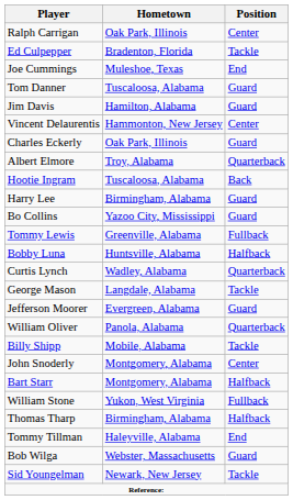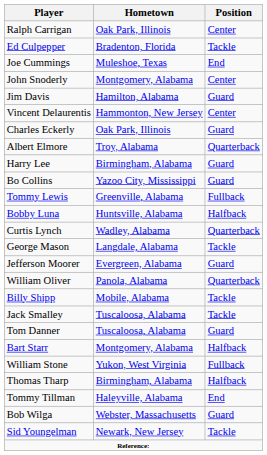 <table class="wikitable" border="1">
 <tr ;>
 <th>Player</th>
 <th>Hometown</th>
 <th>Position</th>
 </tr>
 <tr>
 <td>Ralph Carrigan</td>
 <td><a href='#'>Oak Park, Illinois</a></td>
 <td><a href='#'>Center</a></td>
 </tr>
 <tr>
 <td><a href='#'>Ed Culpepper</a></td>
 <td><a href='#'>Bradenton, Florida</a></td>
 <td><a href='#'>Tackle</a></td>
 </tr>
 <tr>
 <td>Joe Cummings</td>
 <td><a href='#'>Muleshoe, Texas</a></td>
 <td><a href='#'>End</a></td>
 </tr>
 <tr>
-<td>Tom Danner</td>
-<td><a href='#'>Tuscaloosa, Alabama</a></td>
-<td><a href='#'>Guard</a></td>
+<td>John Snoderly</td>
+<td><a href='#'>Montgomery, Alabama</a></td>
+<td><a href='#'>Center</a></td>
 </tr>
 <tr>
 <td>Jim Davis</td>
 <td><a href='#'>Hamilton, Alabama</a></td>
 <td><a href='#'>Guard</a></td>
 </tr>
 <tr>
 <td>Vincent Delaurentis</td>
 <td><a href='#'>Hammonton, New Jersey</a></td>
 <td><a href='#'>Center</a></td>
 </tr>
 <tr>
 <td>Charles Eckerly</td>
 <td><a href='#'>Oak Park, Illinois</a></td>
 <td><a href='#'>Guard</a></td>
 </tr>
 <tr>
 <td>Albert Elmore</td>
 <td><a href='#'>Troy, Alabama</a></td>
 <td><a href='#'>Quarterback</a></td>
-</tr>
-<tr>
-<td><a href='#'>Hootie Ingram</a></td>
-<td><a href='#'>Tuscaloosa, Alabama</a></td>
-<td><a href='#'>Back</a></td>
 </tr>
 <tr>
 <td>Harry Lee</td>
 <td><a href='#'>Birmingham, Alabama</a></td>
 <td><a href='#'>Guard</a></td>
 </tr>
 <tr>
 <td>Bo Collins</td>
 <td><a href='#'>Yazoo City, Mississippi</a></td>
 <td><a href='#'>Guard</a></td>
 </tr>
 <tr>
 <td><a href='#'>Tommy Lewis</a></td>
 <td><a href='#'>Greenville, Alabama</a></td>
 <td><a href='#'>Fullback</a></td>
 </tr>
 <tr>
 <td><a href='#'>Bobby Luna</a></td>
 <td><a href='#'>Huntsville, Alabama</a></td>
 <td><a href='#'>Halfback</a></td>
 </tr>
 <tr>
 <td>Curtis Lynch</td>
 <td><a href='#'>Wadley, Alabama</a></td>
 <td><a href='#'>Quarterback</a></td>
 </tr>
 <tr>
 <td>George Mason</td>
 <td><a href='#'>Langdale, Alabama</a></td>
 <td><a href='#'>Tackle</a></td>
 </tr>
 <tr>
 <td>Jefferson Moorer</td>
 <td><a href='#'>Evergreen, Alabama</a></td>
 <td><a href='#'>Guard</a></td>
 </tr>
 <tr>
 <td>William Oliver</td>
 <td><a href='#'>Panola, Alabama</a></td>
 <td><a href='#'>Quarterback</a></td>
 </tr>
 <tr>
 <td><a href='#'>Billy Shipp</a></td>
 <td><a href='#'>Mobile, Alabama</a></td>
 <td><a href='#'>Tackle</a></td>
 </tr>
 <tr>
-<td>John Snoderly</td>
-<td><a href='#'>Montgomery, Alabama</a></td>
-<td><a href='#'>Center</a></td>
+<td>Jack Smalley</td>
+<td><a href='#'>Tuscaloosa, Alabama</a></td>
+<td><a href='#'>Tackle</a></td>
+</tr>
+<tr>
+<td>Tom Danner</td>
+<td><a href='#'>Tuscaloosa, Alabama</a></td>
+<td><a href='#'>Guard</a></td>
 </tr>
 <tr>
 <td><a href='#'>Bart Starr</a></td>
 <td><a href='#'>Montgomery, Alabama</a></td>
 <td><a href='#'>Halfback</a></td>
 </tr>
 <tr>
 <td>William Stone</td>
 <td><a href='#'>Yukon, West Virginia</a></td>
 <td><a href='#'>Fullback</a></td>
 </tr>
 <tr>
 <td>Thomas Tharp</td>
 <td><a href='#'>Birmingham, Alabama</a></td>
 <td><a href='#'>Halfback</a></td>
 </tr>
 <tr>
 <td>Tommy Tillman</td>
 <td><a href='#'>Haleyville, Alabama</a></td>
 <td><a href='#'>End</a></td>
 </tr>
 <tr>
 <td>Bob Wilga</td>
 <td><a href='#'>Webster, Massachusetts</a></td>
 <td><a href='#'>Guard</a></td>
 </tr>
 <tr>
 <td><a href='#'>Sid Youngelman</a></td>
 <td><a href='#'>Newark, New Jersey</a></td>
 <td><a href='#'>Tackle</a></td>
 </tr>
 <tr>
 <td colspan="3" style="font-size: 8pt" align="center"><strong>Reference:</strong></td>
 </tr>
 </table>
